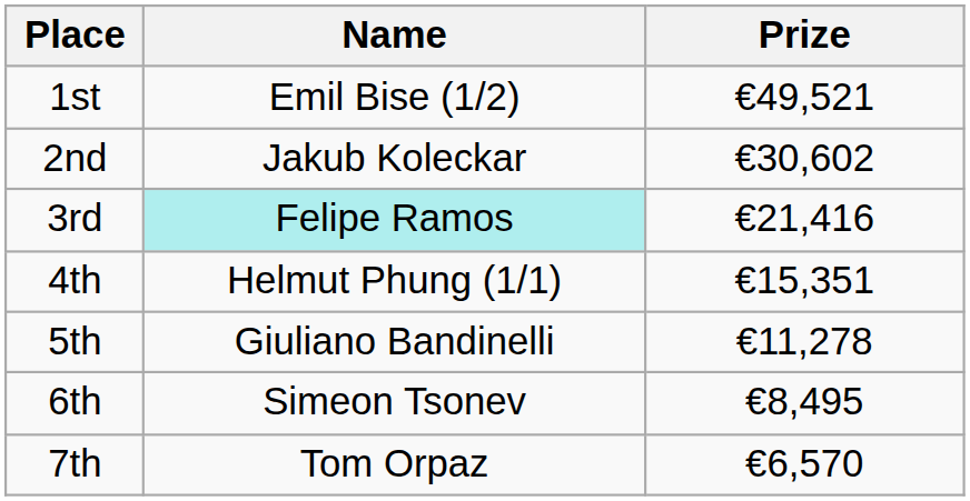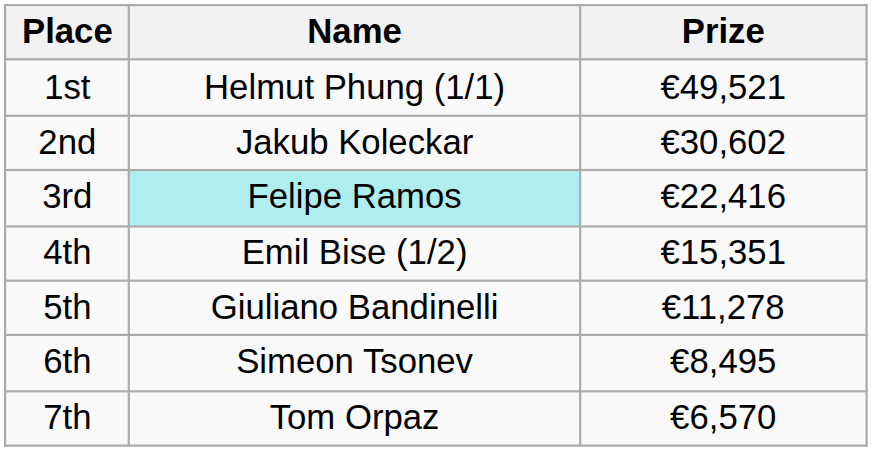 <table class="wikitable">
 <tr>
 <th width="50">Place</th>
 <th width="200">Name</th>
 <th width="125">Prize</th>
 </tr>
 <tr>
 <td align = "center">1st</td>
-<td align = "center">Emil Bise (1/2)</td>
+<td align = "center">Helmut Phung (1/1)</td>
 <td align="center">€49,521</td>
 </tr>
 <tr>
 <td align = "center">2nd</td>
 <td align = "center">Jakub Koleckar</td>
 <td align="center">€30,602</td>
 </tr>
 <tr>
 <td align = "center">3rd</td>
 <td align = "center" style="background: paleturquoise;">Felipe Ramos</td>
-<td align="center">€21,416</td>
+<td align="center">€22,416</td>
 </tr>
 <tr>
 <td align = "center">4th</td>
-<td align = "center">Helmut Phung (1/1)</td>
+<td align = "center">Emil Bise (1/2)</td>
 <td align="center">€15,351</td>
 </tr>
 <tr>
 <td align = "center">5th</td>
 <td align = "center">Giuliano Bandinelli</td>
 <td align="center">€11,278</td>
 </tr>
 <tr>
 <td align = "center">6th</td>
 <td align = "center">Simeon Tsonev</td>
 <td align="center">€8,495</td>
 </tr>
 <tr>
 <td align = "center">7th</td>
 <td align = "center">Tom Orpaz</td>
 <td align="center">€6,570</td>
 </tr>
 </table>
